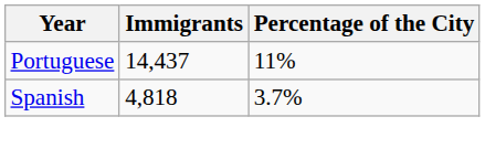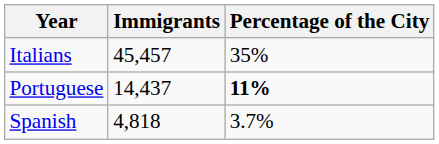 <table class="wikitable sortable">
 <tr>
 <th>Year</th>
 <th>Immigrants</th>
 <th>Percentage of the City</th>
 </tr>
 <tr>
+<td> <a href='#'>Italians</a></td>
+<td>45,457</td>
+<td>35%</td>
+</tr>
+<tr>
 <td> <a href='#'>Portuguese</a></td>
 <td>14,437</td>
-<td>11%</td>
+<td><strong>11%</strong></td>
 </tr>
 <tr>
 <td> <a href='#'>Spanish</a></td>
 <td>4,818</td>
 <td>3.7%</td>
 </tr>
 </table>
